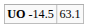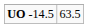 <table class="wikitable">
 <tr align="center">
 </tr>
 <tr align="center">
 <td><strong>UO</strong> -14.5</td>
-<td>63.1</td>
+<td>63.5</td>
 </tr>
 </table>
